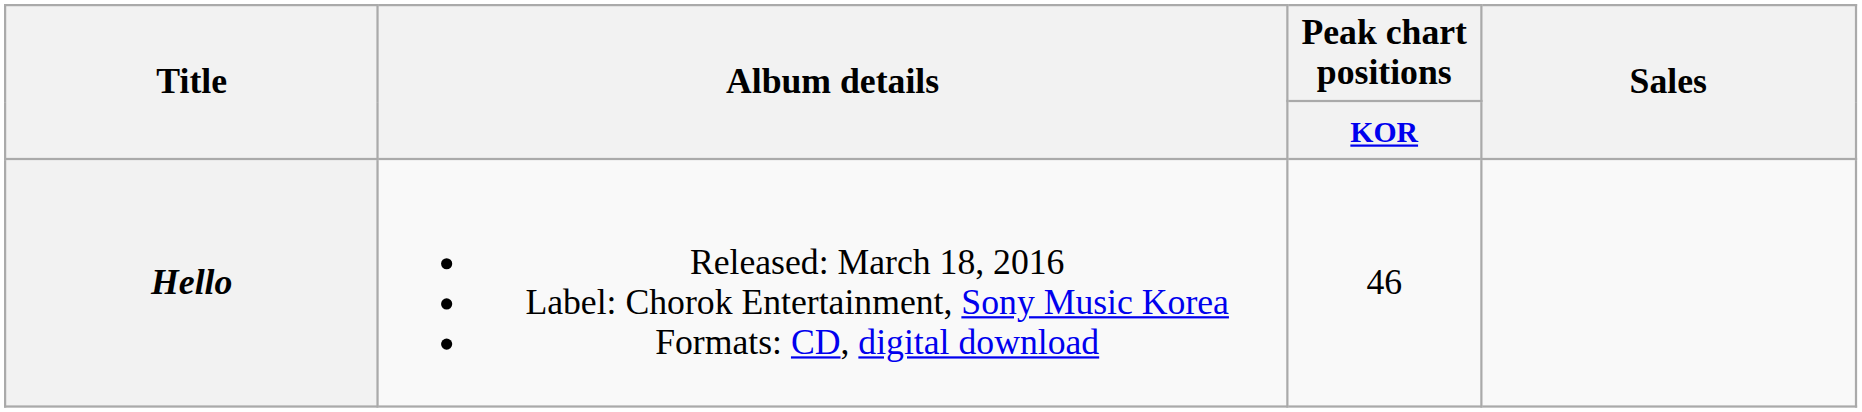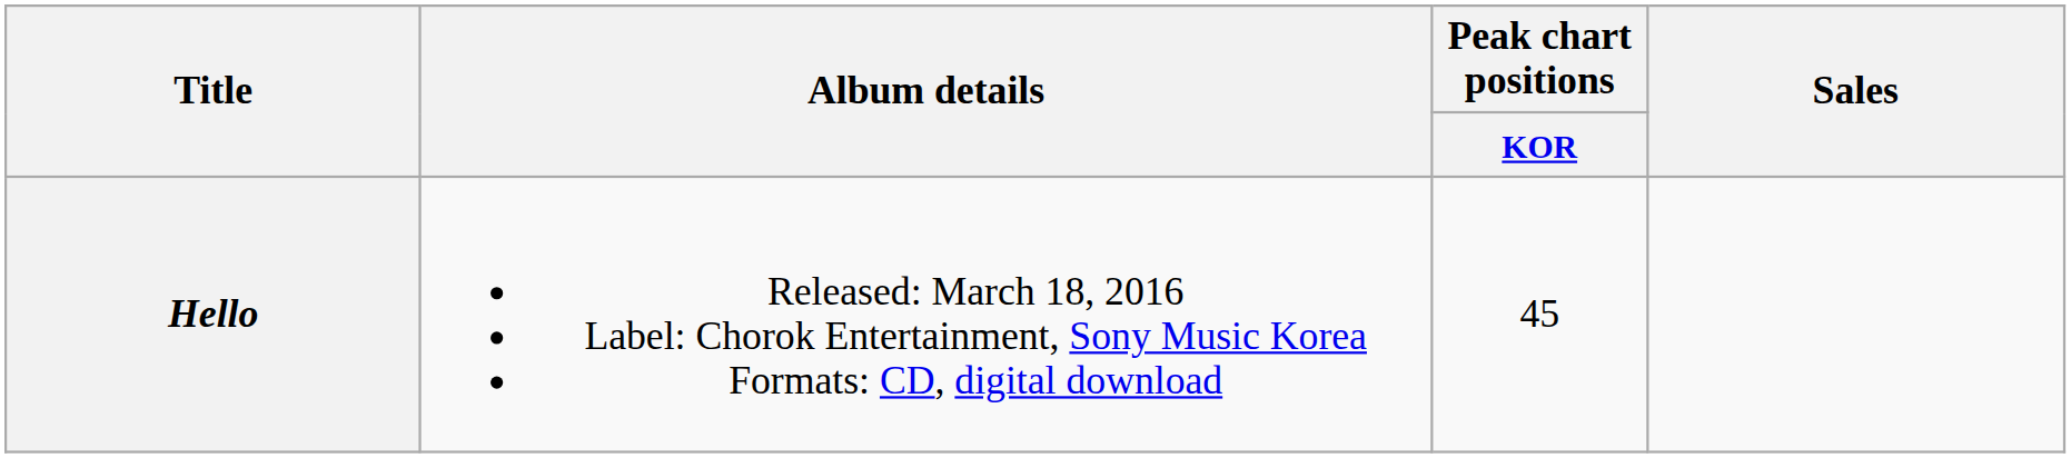 <table class="wikitable plainrowheaders" style="text-align:center;">
 <tr>
 <th scope="col" rowspan="2" style="width:10em;">Title</th>
 <th scope="col" rowspan="2" style="width:25em;">Album details</th>
 <th scope="col" style="width:5em;">Peak chart positions</th>
 <th scope="col" rowspan="2" style="width:10em;">Sales</th>
 </tr>
 <tr>
 <th><small><a href='#'>KOR</a></small><br></th>
 </tr>
 <tr>
 <th scope="row"><em>Hello</em></th>
 <td><br><ul><li>Released: March 18, 2016</li><li>Label: Chorok Entertainment, <a href='#'>Sony Music Korea</a></li><li>Formats: <a href='#'>CD</a>, <a href='#'>digital download</a></li></ul></td>
-<td>46</td>
+<td>45</td>
 <td></td>
 </tr>
 </table>
